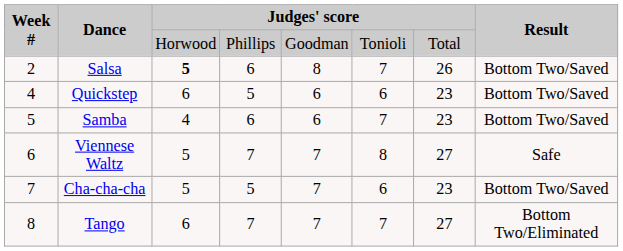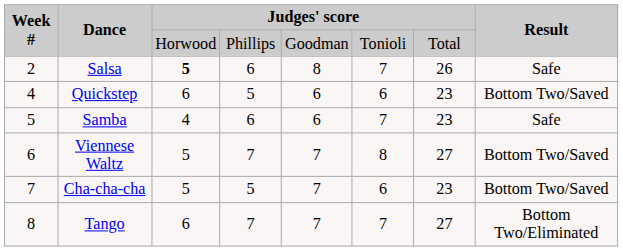 <table class="wikitable" style="float:left;">
 <tr style="text-align:Center; background:#ccc;">
 <td rowspan="2"><strong>Week #</strong></td>
 <td rowspan="2"><strong>Dance</strong></td>
 <td colspan="5"><strong>Judges' score</strong></td>
 <td rowspan="2"><strong>Result</strong></td>
 </tr>
 <tr style="text-align:center; background:#ccc;">
 <td style="width:10%; ">Horwood</td>
 <td style="width:10%; ">Phillips</td>
 <td style="width:10%; ">Goodman</td>
 <td style="width:10%; ">Tonioli</td>
 <td style="width:10%; ">Total</td>
 </tr>
 <tr>
 <td style="text-align:center; background:#faf6f6;">2</td>
 <td style="text-align:center; background:#faf6f6;"><a href='#'>Salsa</a></td>
 <td style="text-align:center; background:#faf6f6;"><strong>5</strong></td>
 <td style="text-align:center; background:#faf6f6;">6</td>
 <td style="text-align:center; background:#faf6f6;">8</td>
 <td style="text-align:center; background:#faf6f6;">7</td>
 <td style="text-align:center; background:#faf6f6;">26</td>
-<td style="text-align:center; background:#faf6f6;">Bottom Two/Saved</td>
+<td style="text-align:center; background:#faf6f6;">Safe</td>
 </tr>
 <tr style="text-align:center; background:#faf6f6;">
 <td>4</td>
 <td><a href='#'>Quickstep</a></td>
 <td>6</td>
 <td>5</td>
 <td>6</td>
 <td>6</td>
 <td>23</td>
 <td>Bottom Two/Saved</td>
 </tr>
 <tr style="text-align:center; background:#faf6f6;">
 <td>5</td>
 <td><a href='#'>Samba</a></td>
 <td>4</td>
 <td>6</td>
 <td>6</td>
 <td>7</td>
 <td>23</td>
-<td>Bottom Two/Saved</td>
+<td>Safe</td>
 </tr>
 <tr style="text-align:center; background:#faf6f6;">
 <td>6</td>
 <td><a href='#'>Viennese Waltz</a></td>
 <td>5</td>
 <td>7</td>
 <td>7</td>
 <td>8</td>
 <td>27</td>
-<td>Safe</td>
+<td>Bottom Two/Saved</td>
 </tr>
 <tr>
 <td style="text-align:center; background:#faf6f6;">7</td>
 <td style="text-align:center; background:#faf6f6;"><a href='#'>Cha-cha-cha</a></td>
 <td style="text-align:center; background:#faf6f6;">5</td>
 <td style="text-align:center; background:#faf6f6;">5</td>
 <td style="text-align:center; background:#faf6f6;">7</td>
 <td style="text-align:center; background:#faf6f6;">6</td>
 <td style="text-align:center; background:#faf6f6;">23</td>
 <td style="text-align:center; background:#faf6f6;">Bottom Two/Saved</td>
 </tr>
 <tr>
 <td style="text-align:center; background:#faf6f6;">8</td>
 <td style="text-align:center; background:#faf6f6;"><a href='#'>Tango</a></td>
 <td style="text-align:center; background:#faf6f6;">6</td>
 <td style="text-align:center; background:#faf6f6;">7</td>
 <td style="text-align:center; background:#faf6f6;">7</td>
 <td style="text-align:center; background:#faf6f6;">7</td>
 <td style="text-align:center; background:#faf6f6;">27</td>
 <td style="text-align:center; background:#faf6f6;">Bottom Two/Eliminated</td>
 </tr>
 </table>
